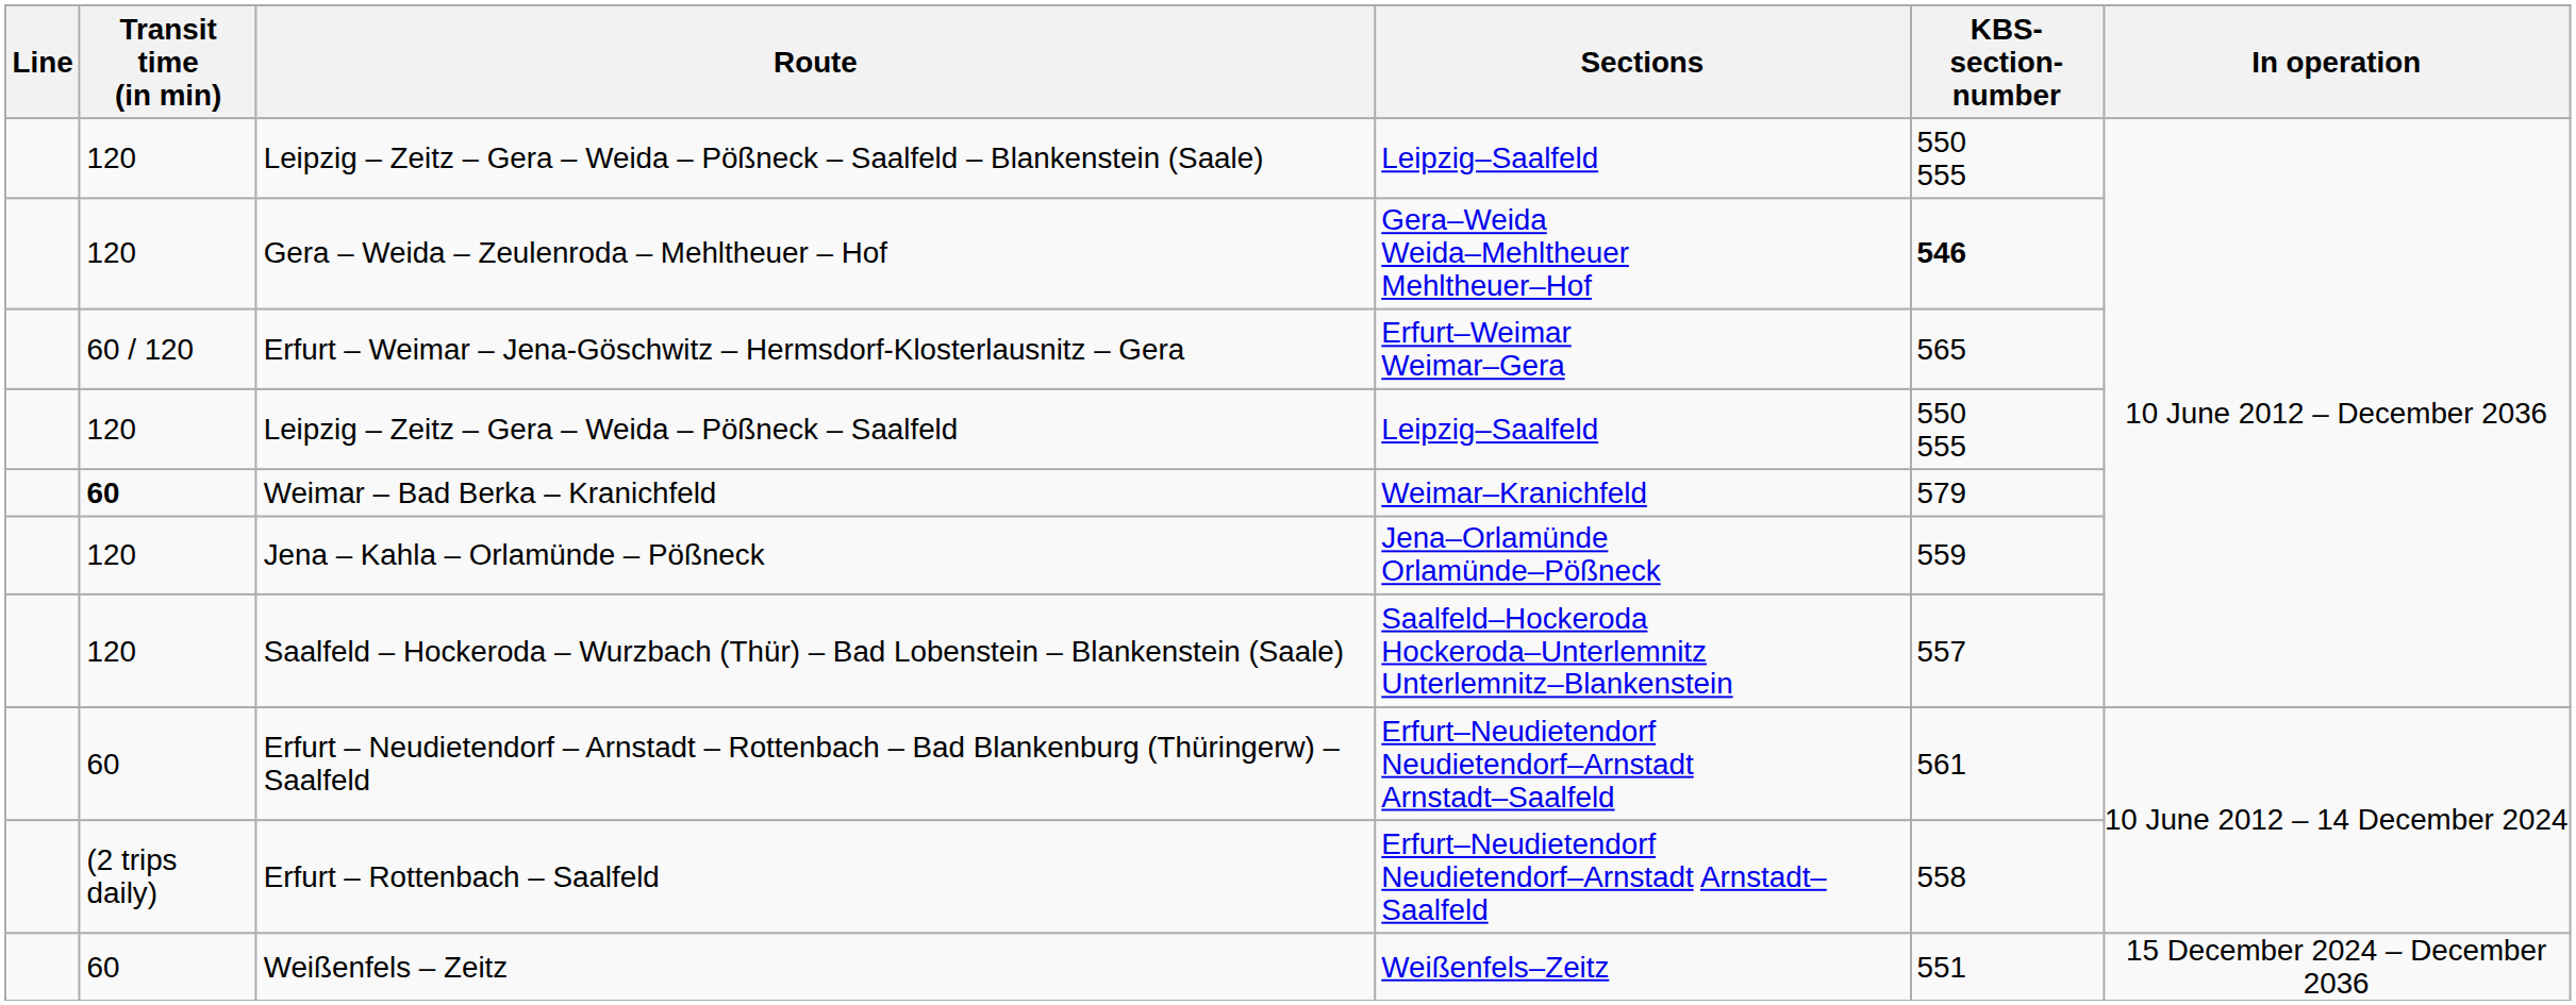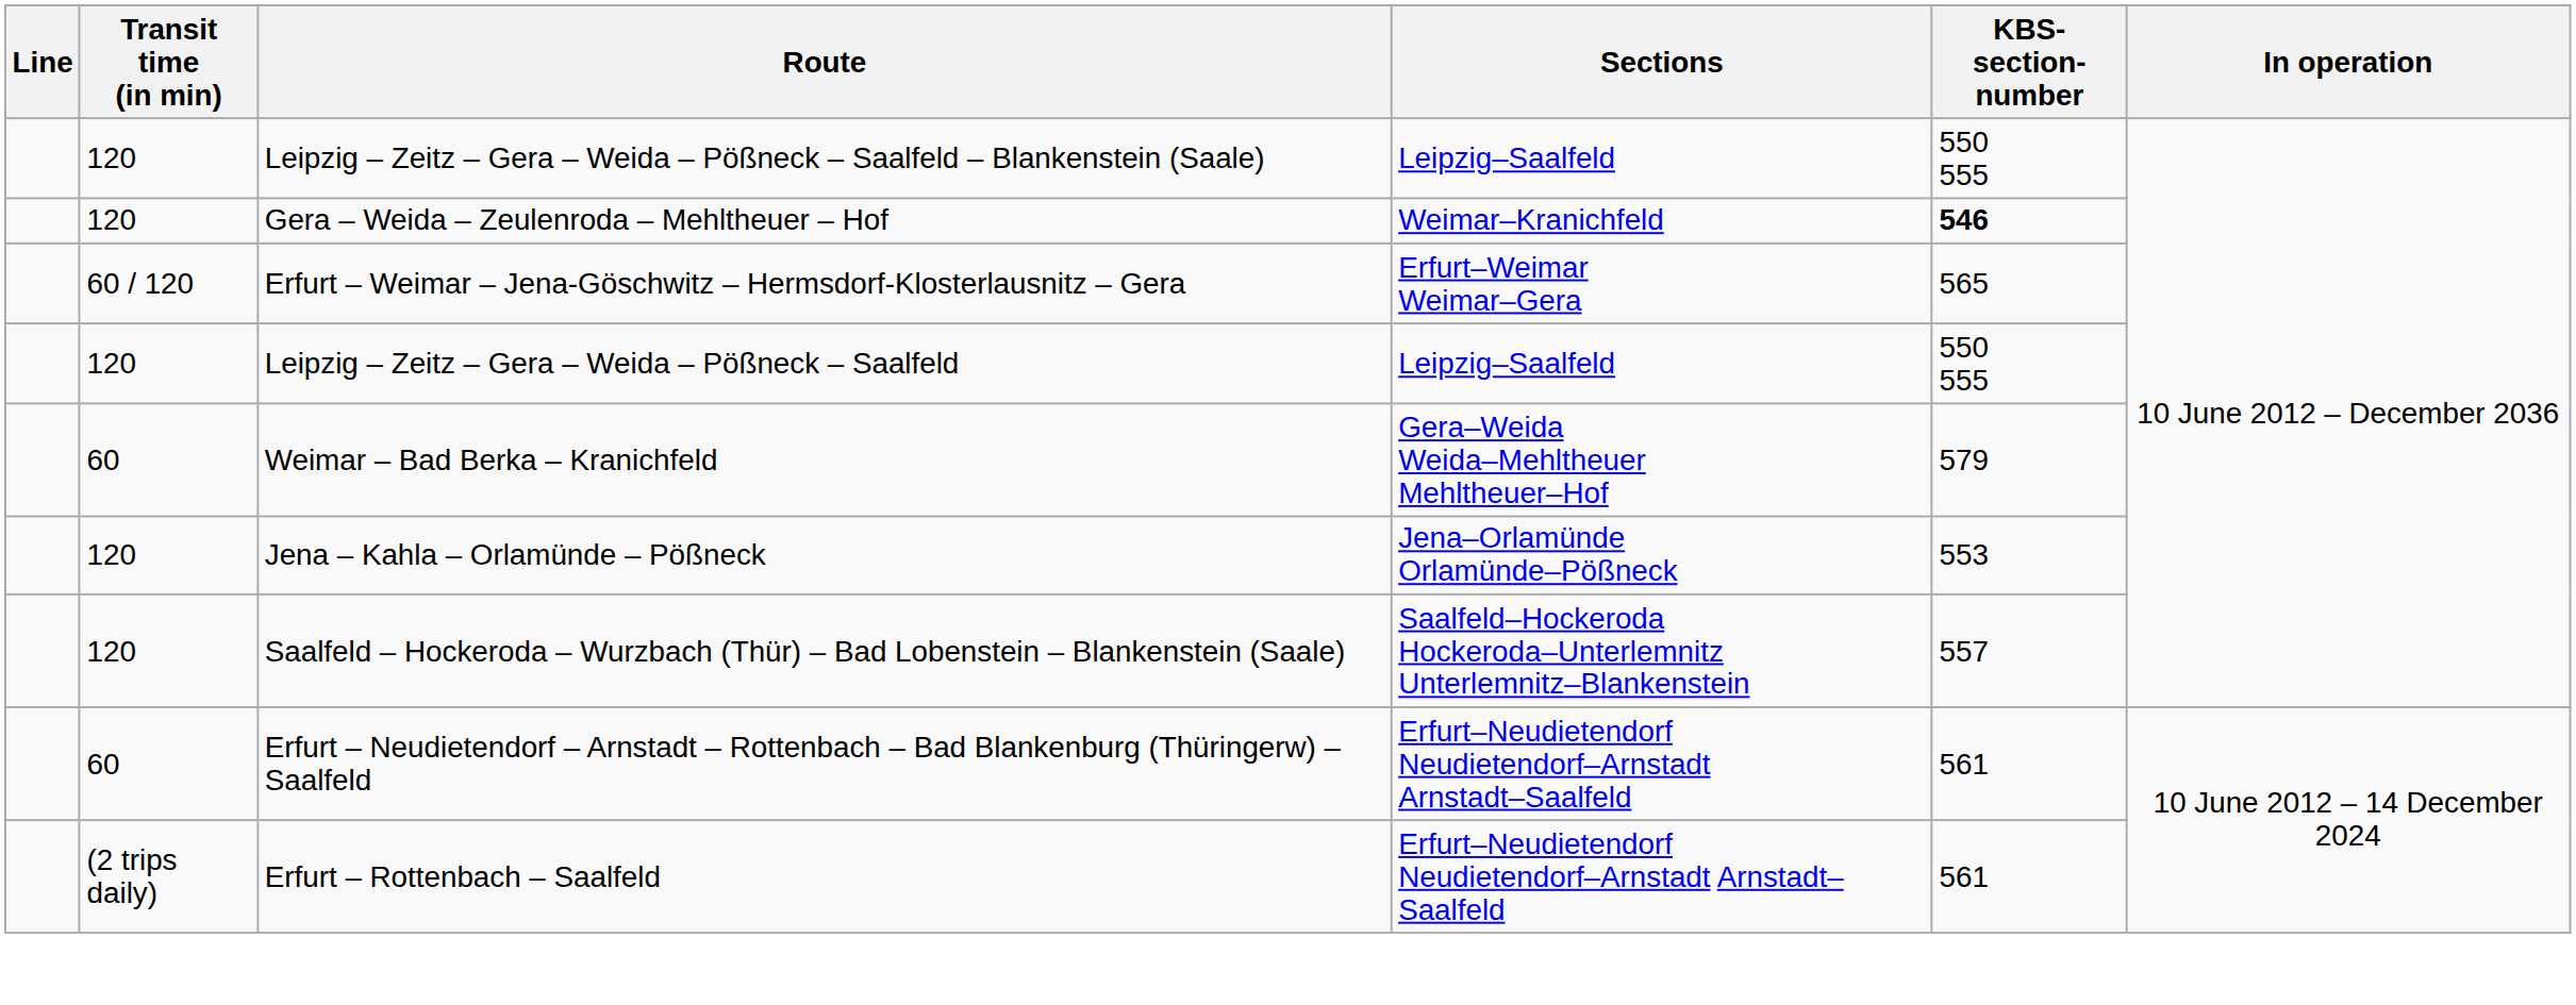 <table class="wikitable sortable" style="font-size:90%">
 <tr>
 <th>Line</th>
 <th>Transit time<br>(in min)</th>
 <th>Route</th>
 <th>Sections</th>
 <th>KBS-section-<br>number<br></th>
 <th>In operation</th>
 </tr>
 <tr>
 <td align="center"></td>
 <td>120</td>
 <td>Leipzig – Zeitz – Gera – Weida – Pößneck – Saalfeld – Blankenstein (Saale)</td>
 <td><a href='#'>Leipzig–Saalfeld</a></td>
 <td>550<br>555</td>
 <td rowspan="7" align="center" style="padding:0">10 June 2012 – December 2036</td>
 </tr>
 <tr>
 <td align="center"></td>
 <td>120</td>
 <td>Gera – Weida – Zeulenroda – Mehltheuer – Hof</td>
-<td><a href='#'>Gera–Weida</a><br><a href='#'>Weida–Mehltheuer</a><br><a href='#'>Mehltheuer–Hof</a></td>
+<td><a href='#'>Weimar–Kranichfeld</a></td>
 <td><strong>546</strong></td>
 </tr>
 <tr>
 <td align="center"></td>
 <td>60 / 120</td>
 <td>Erfurt – Weimar – Jena-Göschwitz – Hermsdorf-Klosterlausnitz – Gera</td>
 <td><a href='#'>Erfurt–Weimar</a><br><a href='#'>Weimar–Gera</a></td>
 <td>565</td>
 </tr>
 <tr>
 <td align="center"></td>
 <td>120</td>
 <td>Leipzig – Zeitz – Gera – Weida – Pößneck – Saalfeld</td>
 <td><a href='#'>Leipzig–Saalfeld</a></td>
 <td>550<br>555</td>
 </tr>
 <tr>
 <td align="center"></td>
-<td><strong>60</strong></td>
+<td>60</td>
 <td>Weimar – Bad Berka – Kranichfeld</td>
-<td><a href='#'>Weimar–Kranichfeld</a></td>
+<td><a href='#'>Gera–Weida</a><br><a href='#'>Weida–Mehltheuer</a><br><a href='#'>Mehltheuer–Hof</a></td>
 <td>579</td>
 </tr>
 <tr>
 <td align="center"></td>
 <td>120</td>
 <td>Jena – Kahla – Orlamünde – Pößneck</td>
 <td><a href='#'>Jena–Orlamünde</a><br><a href='#'>Orlamünde–Pößneck</a></td>
-<td>559</td>
+<td>553</td>
 </tr>
 <tr>
 <td align="center"></td>
 <td>120</td>
 <td>Saalfeld – Hockeroda – Wurzbach (Thür) – Bad Lobenstein – Blankenstein (Saale)</td>
 <td><a href='#'>Saalfeld–Hockeroda</a><br><a href='#'>Hockeroda–Unterlemnitz</a><br><a href='#'>Unterlemnitz–Blankenstein</a></td>
 <td>557</td>
 </tr>
 <tr>
 <td align="center"></td>
 <td>60</td>
 <td>Erfurt – Neudietendorf – Arnstadt – Rottenbach – Bad Blankenburg (Thüringerw) – Saalfeld</td>
 <td><a href='#'>Erfurt–Neudietendorf</a><br><a href='#'>Neudietendorf–Arnstadt</a><br><a href='#'>Arnstadt–Saalfeld</a></td>
 <td>561</td>
 <td rowspan="2" align="center" style="padding:0">10 June 2012 – 14 December 2024</td>
 </tr>
 <tr>
 <td align="center"></td>
 <td>(2 trips daily)</td>
 <td>Erfurt – Rottenbach – Saalfeld</td>
 <td><a href='#'>Erfurt–Neudietendorf</a><br><a href='#'>Neudietendorf–Arnstadt</a> <a href='#'>Arnstadt–Saalfeld</a></td>
-<td>558</td>
-</tr>
-<tr>
-<td align="center"></td>
-<td>60</td>
-<td>Weißenfels – Zeitz</td>
-<td><a href='#'>Weißenfels–Zeitz</a></td>
-<td>551</td>
-<td style="padding:0" align="center">15 December 2024 – December 2036</td>
+<td>561</td>
 </tr>
 <tr>
 </tr>
 </table>
